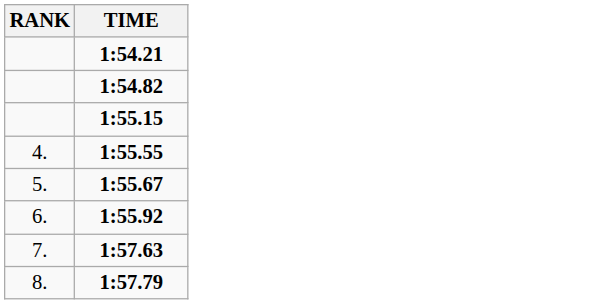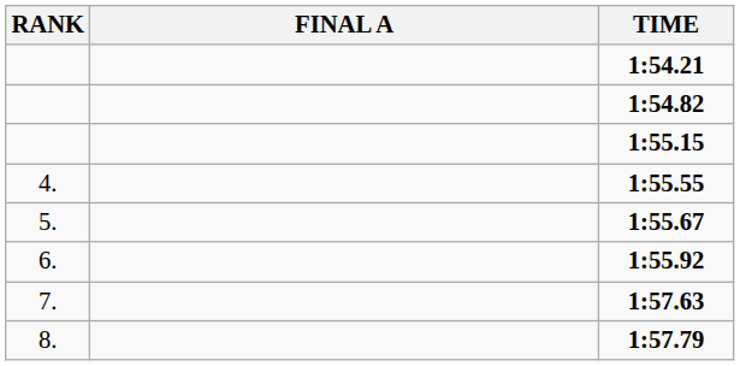 <table class="wikitable">
 <tr>
 <th>RANK</th>
+<th style="width: 20em">FINAL A</th>
 <th style="width: 5em">TIME</th>
 </tr>
 <tr>
 <td align="center"></td>
+<td></td>
 <td align="center"><strong>1:54.21</strong></td>
 </tr>
 <tr>
 <td align="center"></td>
+<td></td>
 <td align="center"><strong>1:54.82</strong></td>
 </tr>
 <tr>
 <td align="center"></td>
+<td></td>
 <td align="center"><strong>1:55.15</strong></td>
 </tr>
 <tr>
 <td align="center">4.</td>
+<td></td>
 <td align="center"><strong>1:55.55</strong></td>
 </tr>
 <tr>
 <td align="center">5.</td>
+<td></td>
 <td align="center"><strong>1:55.67</strong></td>
 </tr>
 <tr>
 <td align="center">6.</td>
+<td></td>
 <td align="center"><strong>1:55.92</strong></td>
 </tr>
 <tr>
 <td align="center">7.</td>
+<td></td>
 <td align="center"><strong>1:57.63</strong></td>
 </tr>
 <tr>
 <td align="center">8.</td>
+<td></td>
 <td align="center"><strong>1:57.79</strong></td>
 </tr>
 </table>
